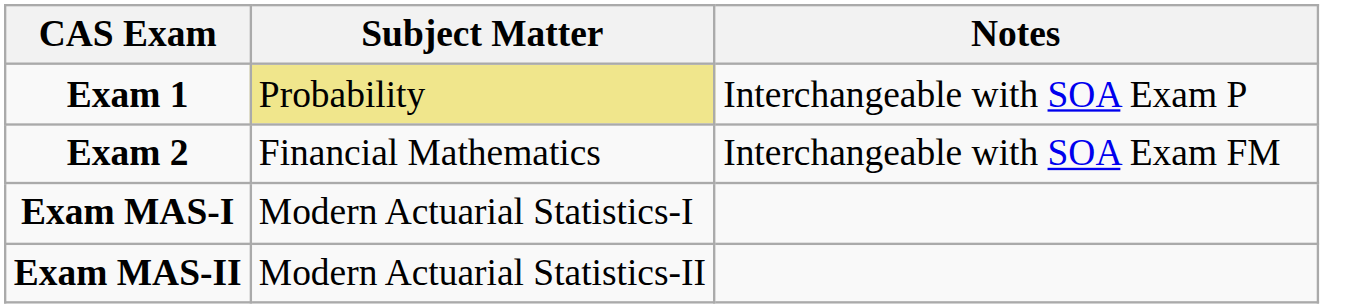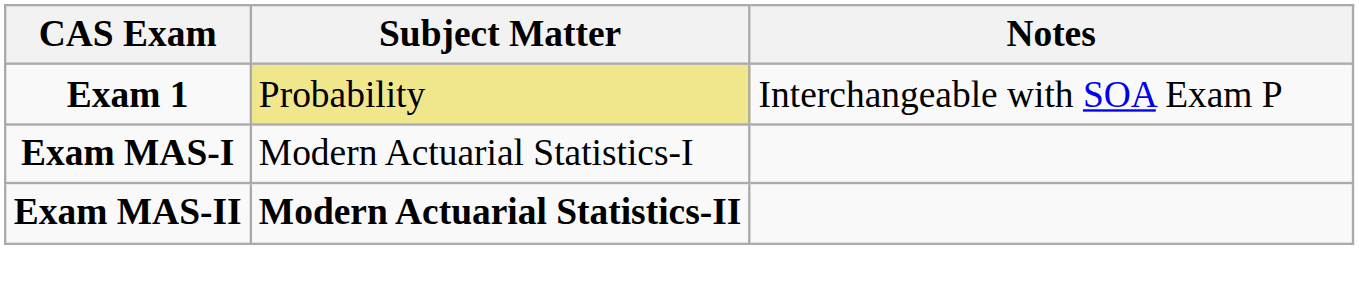 <table class=wikitable>
 <tr>
 <th>CAS Exam</th>
 <th>Subject Matter</th>
 <th width=250>Notes</th>
 </tr>
 <tr>
 <td align=center><strong>Exam 1</strong></td>
 <td style="background: khaki;">Probability</td>
 <td>Interchangeable with <a href='#'>SOA</a> Exam P</td>
 </tr>
 <tr>
-<td align=center><strong>Exam 2</strong></td>
-<td>Financial Mathematics</td>
-<td>Interchangeable with <a href='#'>SOA</a> Exam FM</td>
-</tr>
-<tr>
 <td align=center><strong>Exam MAS-I</strong></td>
 <td>Modern Actuarial Statistics-I</td>
 <td></td>
 </tr>
 <tr>
 <td align=center><strong>Exam MAS-II</strong></td>
-<td>Modern Actuarial Statistics-II</td>
+<td><strong>Modern Actuarial Statistics-II</strong></td>
 <td></td>
 </tr>
 </table>
